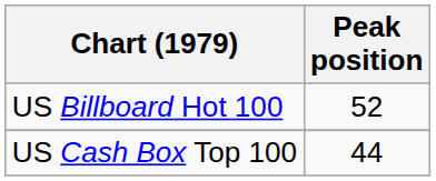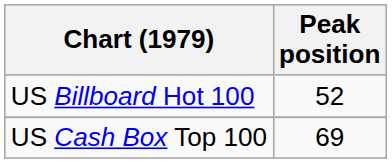 <table class="wikitable sortable">
 <tr>
 <th scope="col">Chart (1979)</th>
 <th scope="col">Peak<br>position</th>
 </tr>
 <tr>
 <td align="left">US <a href='#'><em>Billboard</em> Hot 100</a></td>
 <td align="center">52</td>
 </tr>
 <tr>
 </tr>
 <tr>
 <td align="left">US <em><a href='#'>Cash Box</a></em> Top 100</td>
-<td align="center">44</td>
+<td align="center">69</td>
 </tr>
 </table>
